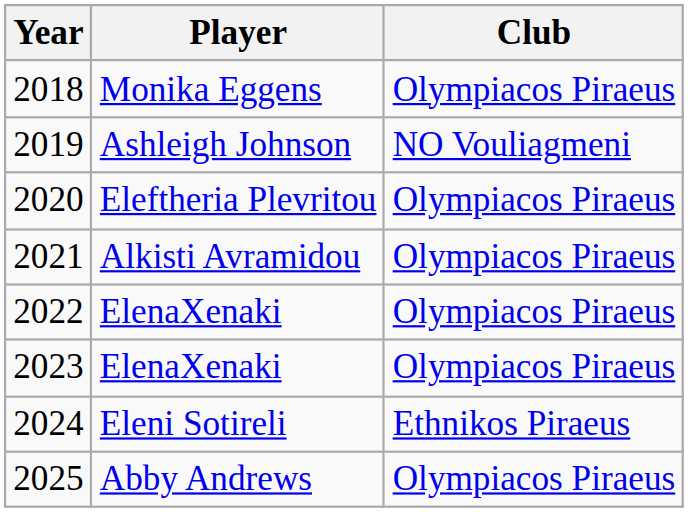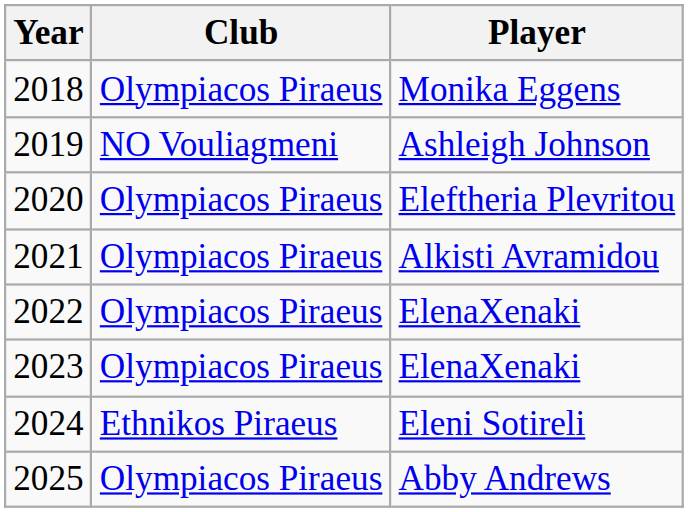 <table class="wikitable">
 <tr>
 <th>Year</th>
+<th>Club</th>
 <th>Player</th>
-<th>Club</th>
 </tr>
 <tr>
 <td>2018</td>
+<td><a href='#'>Olympiacos Piraeus</a></td>
 <td><a href='#'>Monika Eggens</a></td>
-<td><a href='#'>Olympiacos Piraeus</a></td>
 </tr>
 <tr>
 <td>2019</td>
+<td><a href='#'>NO Vouliagmeni</a></td>
 <td><a href='#'>Ashleigh Johnson</a></td>
-<td><a href='#'>NO Vouliagmeni</a></td>
 </tr>
 <tr>
 <td>2020</td>
+<td><a href='#'>Olympiacos Piraeus</a></td>
 <td><a href='#'>Eleftheria Plevritou</a></td>
-<td><a href='#'>Olympiacos Piraeus</a></td>
 </tr>
 <tr>
 <td>2021</td>
+<td><a href='#'>Olympiacos Piraeus</a></td>
 <td><a href='#'>Alkisti Avramidou</a></td>
-<td><a href='#'>Olympiacos Piraeus</a></td>
 </tr>
 <tr>
 <td>2022</td>
+<td><a href='#'>Olympiacos Piraeus</a></td>
 <td><a href='#'>ElenaXenaki</a></td>
-<td><a href='#'>Olympiacos Piraeus</a></td>
 </tr>
 <tr>
 <td>2023</td>
+<td><a href='#'>Olympiacos Piraeus</a></td>
 <td><a href='#'>ElenaXenaki</a></td>
-<td><a href='#'>Olympiacos Piraeus</a></td>
 </tr>
 <tr>
 <td>2024</td>
+<td><a href='#'>Ethnikos Piraeus</a></td>
 <td><a href='#'>Eleni Sotireli</a></td>
-<td><a href='#'>Ethnikos Piraeus</a></td>
 </tr>
 <tr>
 <td>2025</td>
+<td><a href='#'>Olympiacos Piraeus</a></td>
 <td><a href='#'>Abby Andrews</a></td>
-<td><a href='#'>Olympiacos Piraeus</a></td>
 </tr>
 </table>
